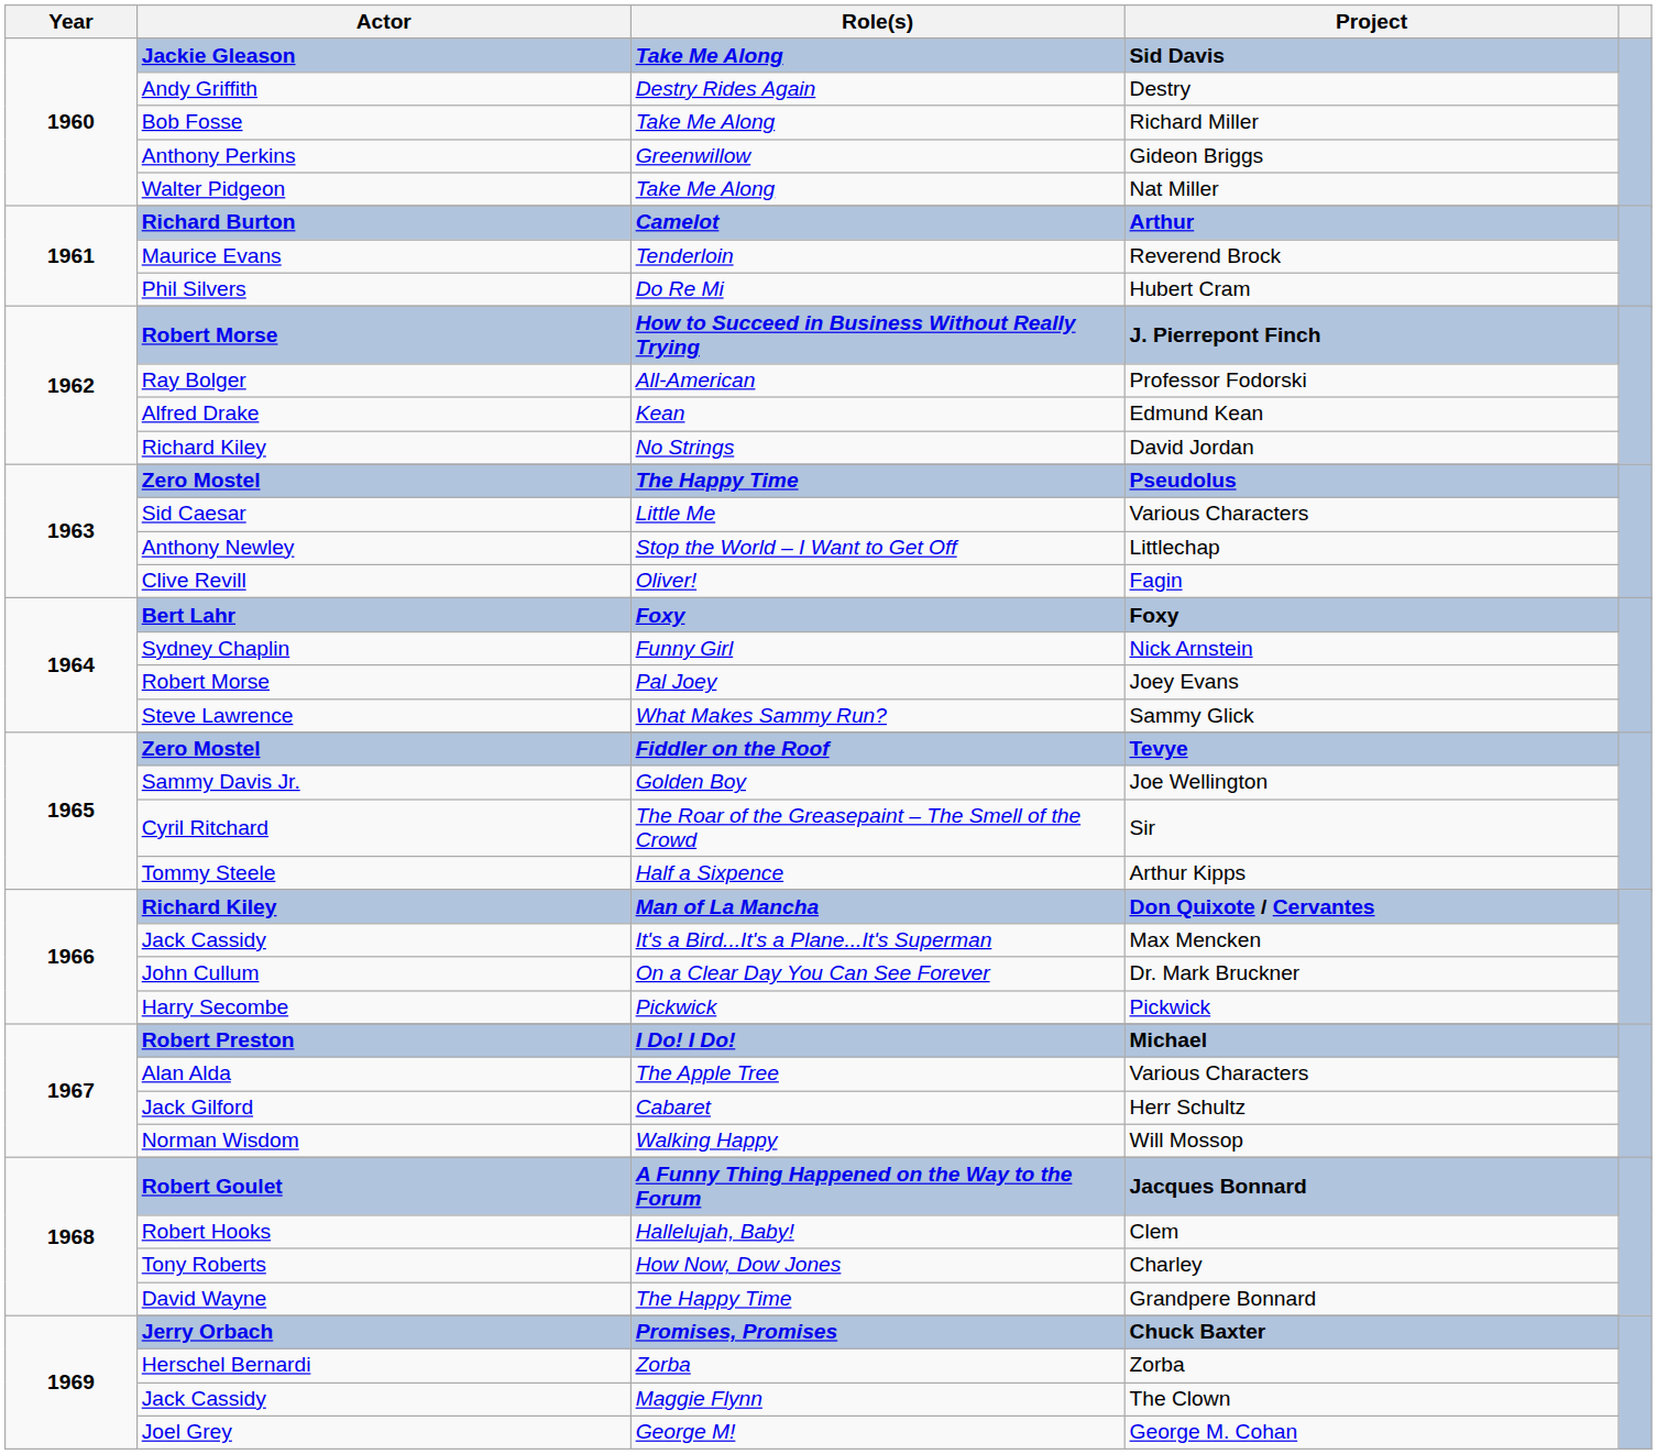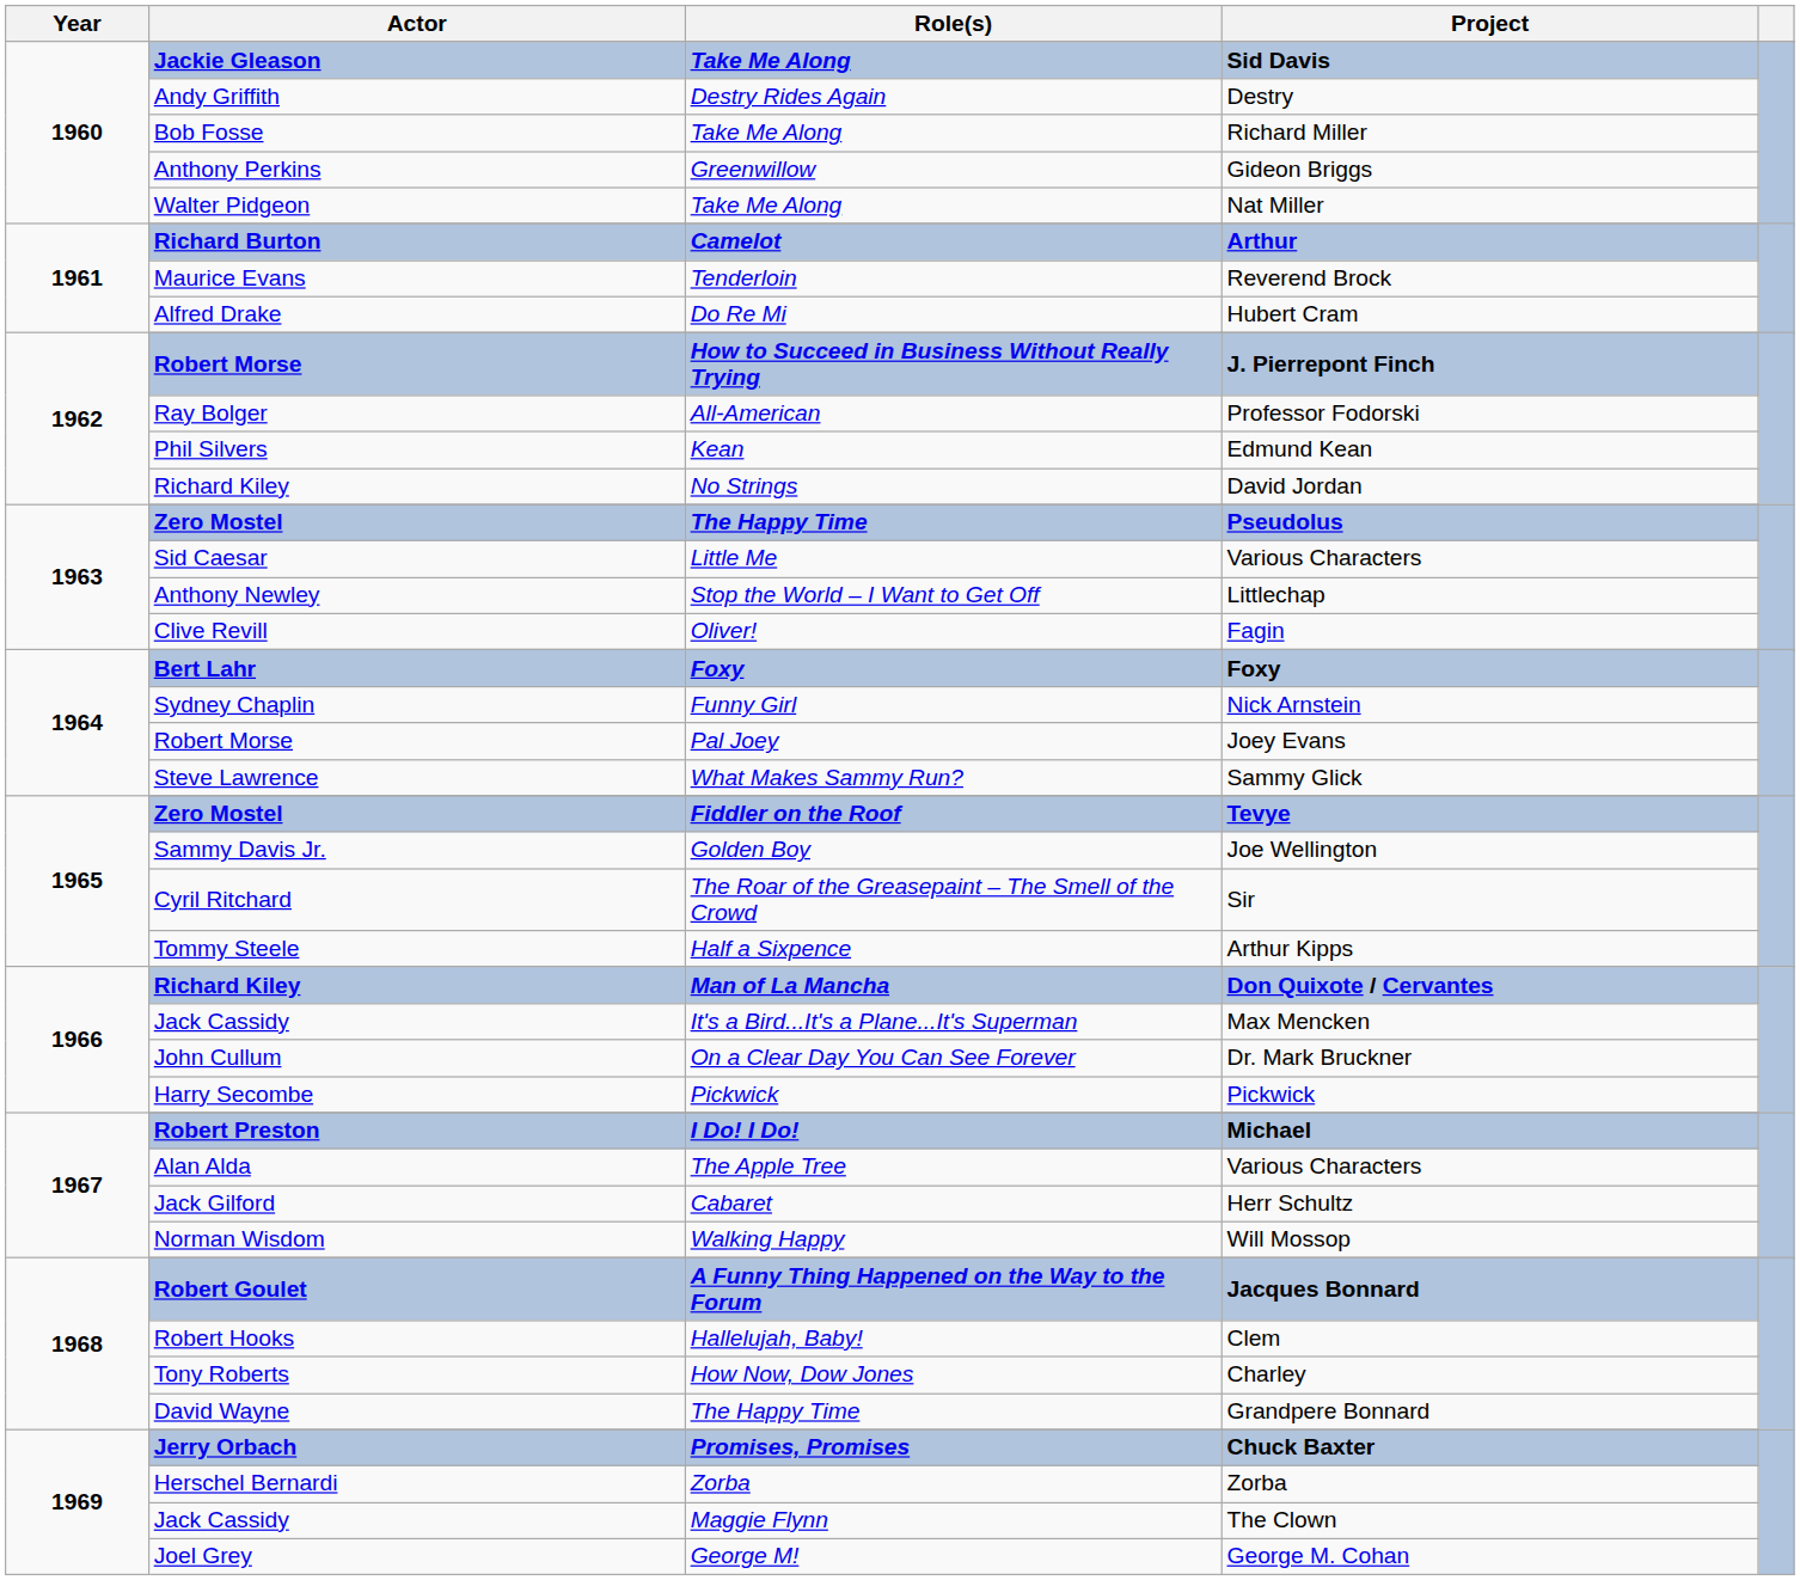 <table class="wikitable sortable">
 <tr>
 <th scope="col" style="width:8%;">Year</th>
 <th scope="col" style="width:30%;">Actor</th>
 <th scope="col" style="width:30%;">Role(s)</th>
 <th scope="col" style="width:30%;">Project</th>
 <th scope="col" style="width:2%;" class="unsortable"></th>
 </tr>
 <tr>
 <td rowspan="6" align="center"><strong>1960</strong> <br> </td>
 </tr>
 <tr style="background:#B0C4DE">
 <td><strong><a href='#'>Jackie Gleason</a></strong></td>
 <td><strong><em><a href='#'>Take Me Along</a></em></strong></td>
 <td><strong>Sid Davis</strong></td>
 <td rowspan="6" align="center"></td>
 </tr>
 <tr>
 <td><a href='#'>Andy Griffith</a></td>
 <td><em><a href='#'>Destry Rides Again</a></em></td>
 <td>Destry</td>
 </tr>
 <tr>
 <td><a href='#'>Bob Fosse</a></td>
 <td><em><a href='#'>Take Me Along</a></em></td>
 <td>Richard Miller</td>
 </tr>
 <tr>
 <td><a href='#'>Anthony Perkins</a></td>
 <td><em><a href='#'>Greenwillow</a></em></td>
 <td>Gideon Briggs</td>
 </tr>
 <tr>
 <td><a href='#'>Walter Pidgeon</a></td>
 <td><em><a href='#'>Take Me Along</a></em></td>
 <td>Nat Miller</td>
 </tr>
 <tr>
 <td rowspan="4" align="center"><strong>1961</strong> <br> </td>
 </tr>
 <tr style="background:#B0C4DE">
 <td><strong><a href='#'>Richard Burton</a></strong></td>
 <td><strong><em><a href='#'>Camelot</a></em></strong></td>
 <td><strong><a href='#'>Arthur</a></strong></td>
 <td rowspan="4" align="center"></td>
 </tr>
 <tr>
 <td><a href='#'>Maurice Evans</a></td>
 <td><em><a href='#'>Tenderloin</a></em></td>
 <td>Reverend Brock</td>
 </tr>
 <tr>
-<td><a href='#'>Phil Silvers</a></td>
+<td><a href='#'>Alfred Drake</a></td>
 <td><em><a href='#'>Do Re Mi</a></em></td>
 <td>Hubert Cram</td>
 </tr>
 <tr>
 <td rowspan="5" align="center"><strong>1962</strong> <br> </td>
 </tr>
 <tr style="background:#B0C4DE">
 <td><strong><a href='#'>Robert Morse</a></strong></td>
 <td><strong><em><a href='#'>How to Succeed in Business Without Really Trying</a></em></strong></td>
 <td><strong>J. Pierrepont Finch</strong></td>
 <td rowspan="5" align="center"></td>
 </tr>
 <tr>
 <td><a href='#'>Ray Bolger</a></td>
 <td><em><a href='#'>All-American</a></em></td>
 <td>Professor Fodorski</td>
 </tr>
 <tr>
-<td><a href='#'>Alfred Drake</a></td>
+<td><a href='#'>Phil Silvers</a></td>
 <td><em><a href='#'>Kean</a></em></td>
 <td>Edmund Kean</td>
 </tr>
 <tr>
 <td><a href='#'>Richard Kiley</a></td>
 <td><em><a href='#'>No Strings</a></em></td>
 <td>David Jordan</td>
 </tr>
 <tr>
 <td rowspan="5" align="center"><strong>1963</strong> <br> </td>
 </tr>
 <tr style="background:#B0C4DE">
 <td><strong><a href='#'>Zero Mostel</a></strong></td>
 <td><strong><em><a href='#'>The Happy Time</a></em></strong></td>
 <td><strong><a href='#'>Pseudolus</a></strong></td>
 <td rowspan="5" align="center"></td>
 </tr>
 <tr>
 <td><a href='#'>Sid Caesar</a></td>
 <td><em><a href='#'>Little Me</a></em></td>
 <td>Various Characters</td>
 </tr>
 <tr>
 <td><a href='#'>Anthony Newley</a></td>
 <td><em><a href='#'>Stop the World – I Want to Get Off</a></em></td>
 <td>Littlechap</td>
 </tr>
 <tr>
 <td><a href='#'>Clive Revill</a></td>
 <td><em><a href='#'>Oliver!</a></em></td>
 <td><a href='#'>Fagin</a></td>
 </tr>
 <tr>
 <td rowspan="5" align="center"><strong>1964</strong> <br> </td>
 </tr>
 <tr style="background:#B0C4DE">
 <td><strong><a href='#'>Bert Lahr</a></strong></td>
 <td><strong><em><a href='#'>Foxy</a></em></strong></td>
 <td><strong>Foxy</strong></td>
 <td rowspan="5" align="center"></td>
 </tr>
 <tr>
 <td><a href='#'>Sydney Chaplin</a></td>
 <td><em><a href='#'>Funny Girl</a></em></td>
 <td><a href='#'>Nick Arnstein</a></td>
 </tr>
 <tr>
 <td><a href='#'>Robert Morse</a></td>
 <td><em><a href='#'>Pal Joey</a></em></td>
 <td>Joey Evans</td>
 </tr>
 <tr>
 <td><a href='#'>Steve Lawrence</a></td>
 <td><em><a href='#'>What Makes Sammy Run?</a></em></td>
 <td>Sammy Glick</td>
 </tr>
 <tr>
 <td rowspan="5" align="center"><strong>1965</strong> <br> </td>
 </tr>
 <tr style="background:#B0C4DE">
 <td><strong><a href='#'>Zero Mostel</a></strong></td>
 <td><strong><em><a href='#'>Fiddler on the Roof</a></em></strong></td>
 <td><strong><a href='#'>Tevye</a></strong></td>
 <td rowspan="5" align="center"></td>
 </tr>
 <tr>
 <td><a href='#'>Sammy Davis Jr.</a></td>
 <td><em><a href='#'>Golden Boy</a></em></td>
 <td>Joe Wellington</td>
 </tr>
 <tr>
 <td><a href='#'>Cyril Ritchard</a></td>
 <td><em><a href='#'>The Roar of the Greasepaint – The Smell of the Crowd</a></em></td>
 <td>Sir</td>
 </tr>
 <tr>
 <td><a href='#'>Tommy Steele</a></td>
 <td><em><a href='#'>Half a Sixpence</a></em></td>
 <td>Arthur Kipps</td>
 </tr>
 <tr>
 <td rowspan="5" align="center"><strong>1966</strong> <br> </td>
 </tr>
 <tr style="background:#B0C4DE">
 <td><strong><a href='#'>Richard Kiley</a></strong></td>
 <td><strong><em><a href='#'>Man of La Mancha</a></em></strong></td>
 <td><strong><a href='#'>Don Quixote</a> / <a href='#'>Cervantes</a></strong></td>
 <td rowspan="5" align="center"></td>
 </tr>
 <tr>
 <td><a href='#'>Jack Cassidy</a></td>
 <td><em><a href='#'>It's a Bird...It's a Plane...It's Superman</a></em></td>
 <td>Max Mencken</td>
 </tr>
 <tr>
 <td><a href='#'>John Cullum</a></td>
 <td><em><a href='#'>On a Clear Day You Can See Forever</a></em></td>
 <td>Dr. Mark Bruckner</td>
 </tr>
 <tr>
 <td><a href='#'>Harry Secombe</a></td>
 <td><em><a href='#'>Pickwick</a></em></td>
 <td><a href='#'>Pickwick</a></td>
 </tr>
 <tr>
 <td rowspan="5" align="center"><strong>1967</strong> <br> </td>
 </tr>
 <tr style="background:#B0C4DE">
 <td><strong><a href='#'>Robert Preston</a></strong></td>
 <td><strong><em><a href='#'>I Do! I Do!</a></em></strong></td>
 <td><strong>Michael</strong></td>
 <td rowspan="5" align="center"></td>
 </tr>
 <tr>
 <td><a href='#'>Alan Alda</a></td>
 <td><em><a href='#'>The Apple Tree</a></em></td>
 <td>Various Characters</td>
 </tr>
 <tr>
 <td><a href='#'>Jack Gilford</a></td>
 <td><em><a href='#'>Cabaret</a></em></td>
 <td>Herr Schultz</td>
 </tr>
 <tr>
 <td><a href='#'>Norman Wisdom</a></td>
 <td><em><a href='#'>Walking Happy</a></em></td>
 <td>Will Mossop</td>
 </tr>
 <tr>
 <td rowspan="5" align="center"><strong>1968</strong> <br> </td>
 </tr>
 <tr style="background:#B0C4DE">
 <td><strong><a href='#'>Robert Goulet</a></strong></td>
 <td><strong><em><a href='#'>A Funny Thing Happened on the Way to the Forum</a></em></strong></td>
 <td><strong>Jacques Bonnard</strong></td>
 <td rowspan="5" align="center"></td>
 </tr>
 <tr>
 <td><a href='#'>Robert Hooks</a></td>
 <td><em><a href='#'>Hallelujah, Baby!</a></em></td>
 <td>Clem</td>
 </tr>
 <tr>
 <td><a href='#'>Tony Roberts</a></td>
 <td><em><a href='#'>How Now, Dow Jones</a></em></td>
 <td>Charley</td>
 </tr>
 <tr>
 <td><a href='#'>David Wayne</a></td>
 <td><em><a href='#'>The Happy Time</a></em></td>
 <td>Grandpere Bonnard</td>
 </tr>
 <tr>
 <td rowspan="5" align="center"><strong>1969</strong> <br> </td>
 </tr>
 <tr style="background:#B0C4DE">
 <td><strong><a href='#'>Jerry Orbach</a></strong></td>
 <td><strong><em><a href='#'>Promises, Promises</a></em></strong></td>
 <td><strong>Chuck Baxter</strong></td>
 <td rowspan="5" align="center"></td>
 </tr>
 <tr>
 <td><a href='#'>Herschel Bernardi</a></td>
 <td><em><a href='#'>Zorba</a></em></td>
 <td>Zorba</td>
 </tr>
 <tr>
 <td><a href='#'>Jack Cassidy</a></td>
 <td><em><a href='#'>Maggie Flynn</a></em></td>
 <td>The Clown</td>
 </tr>
 <tr>
 <td><a href='#'>Joel Grey</a></td>
 <td><em><a href='#'>George M!</a></em></td>
 <td><a href='#'>George M. Cohan</a></td>
 </tr>
 </table>
